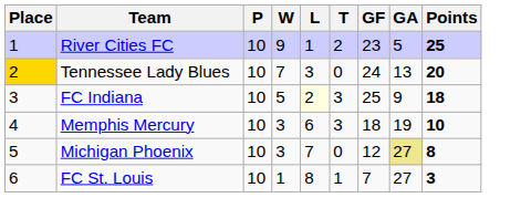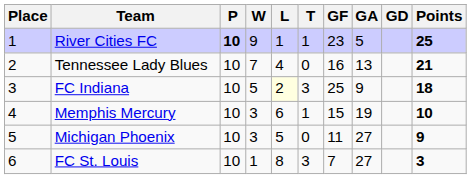 <table class="wikitable">
 <tr>
 <th>Place</th>
 <th width="170">Team</th>
 <th width="20">P</th>
 <th width="20">W</th>
 <th width="20">L</th>
 <th width="20">T</th>
 <th width="20">GF</th>
 <th width="20">GA</th>
+<th width="25">GD</th>
 <th>Points</th>
 </tr>
 <tr bgcolor=#ccccff>
 <td>1</td>
 <td><a href='#'>River Cities FC</a></td>
-<td>10</td>
+<td><strong>10</strong></td>
 <td>9</td>
 <td>1</td>
-<td>2</td>
+<td>1</td>
 <td>23</td>
 <td>5</td>
+<td></td>
 <td><strong>25</strong></td>
 </tr>
 <tr>
-<td style="background: gold;">2</td>
+<td>2</td>
 <td>Tennessee Lady Blues</td>
 <td>10</td>
 <td>7</td>
-<td>3</td>
+<td>4</td>
 <td>0</td>
-<td>24</td>
+<td>16</td>
 <td>13</td>
-<td><strong>20</strong></td>
+<td></td>
+<td><strong>21</strong></td>
 </tr>
 <tr>
 <td>3</td>
 <td><a href='#'>FC Indiana</a></td>
 <td>10</td>
 <td>5</td>
 <td style="background: lightyellow;">2</td>
 <td>3</td>
 <td>25</td>
 <td>9</td>
+<td></td>
 <td><strong>18</strong></td>
 </tr>
 <tr>
 <td>4</td>
 <td><a href='#'>Memphis Mercury</a></td>
 <td>10</td>
 <td>3</td>
 <td>6</td>
-<td>3</td>
-<td>18</td>
+<td>1</td>
+<td>15</td>
 <td>19</td>
+<td></td>
 <td><strong>10</strong></td>
 </tr>
 <tr>
 <td>5</td>
 <td><a href='#'>Michigan Phoenix</a></td>
 <td>10</td>
 <td>3</td>
-<td>7</td>
+<td>5</td>
 <td>0</td>
-<td>12</td>
-<td style="background: khaki;">27</td>
-<td><strong>8</strong></td>
+<td>11</td>
+<td>27</td>
+<td></td>
+<td><strong>9</strong></td>
 </tr>
 <tr>
 <td>6</td>
 <td><a href='#'>FC St. Louis</a></td>
 <td>10</td>
 <td>1</td>
 <td>8</td>
-<td>1</td>
+<td>3</td>
 <td>7</td>
 <td>27</td>
+<td></td>
 <td><strong>3</strong></td>
 </tr>
 </table>
